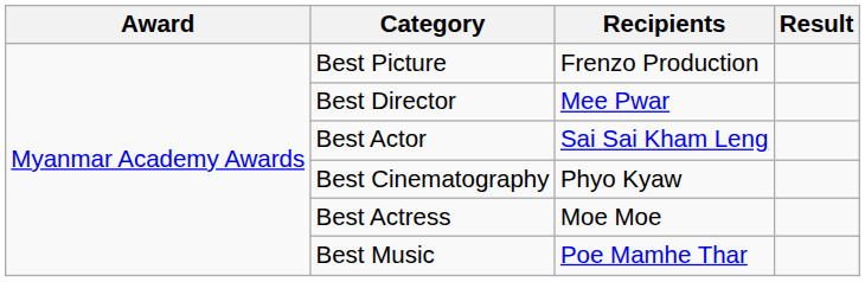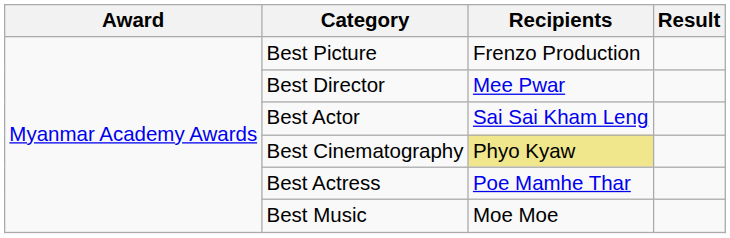 <table class="wikitable sortable">
 <tr>
 <th>Award</th>
 <th>Category</th>
 <th>Recipients</th>
 <th>Result</th>
 </tr>
 <tr>
 <td rowspan="6"><a href='#'>Myanmar Academy Awards</a></td>
 <td>Best Picture</td>
 <td>Frenzo Production</td>
 <td></td>
 </tr>
 <tr>
 <td>Best Director</td>
 <td><a href='#'>Mee Pwar</a></td>
 <td></td>
 </tr>
 <tr>
 <td>Best Actor</td>
 <td><a href='#'>Sai Sai Kham Leng</a></td>
 <td></td>
 </tr>
 <tr>
 <td>Best Cinematography</td>
-<td>Phyo Kyaw</td>
+<td style="background: khaki;">Phyo Kyaw</td>
 <td></td>
 </tr>
 <tr>
 <td>Best Actress</td>
-<td>Moe Moe</td>
+<td><a href='#'>Poe Mamhe Thar</a></td>
 <td></td>
 </tr>
 <tr>
 <td>Best  Music</td>
-<td><a href='#'>Poe Mamhe Thar</a></td>
+<td>Moe Moe</td>
 <td></td>
 </tr>
 </table>
